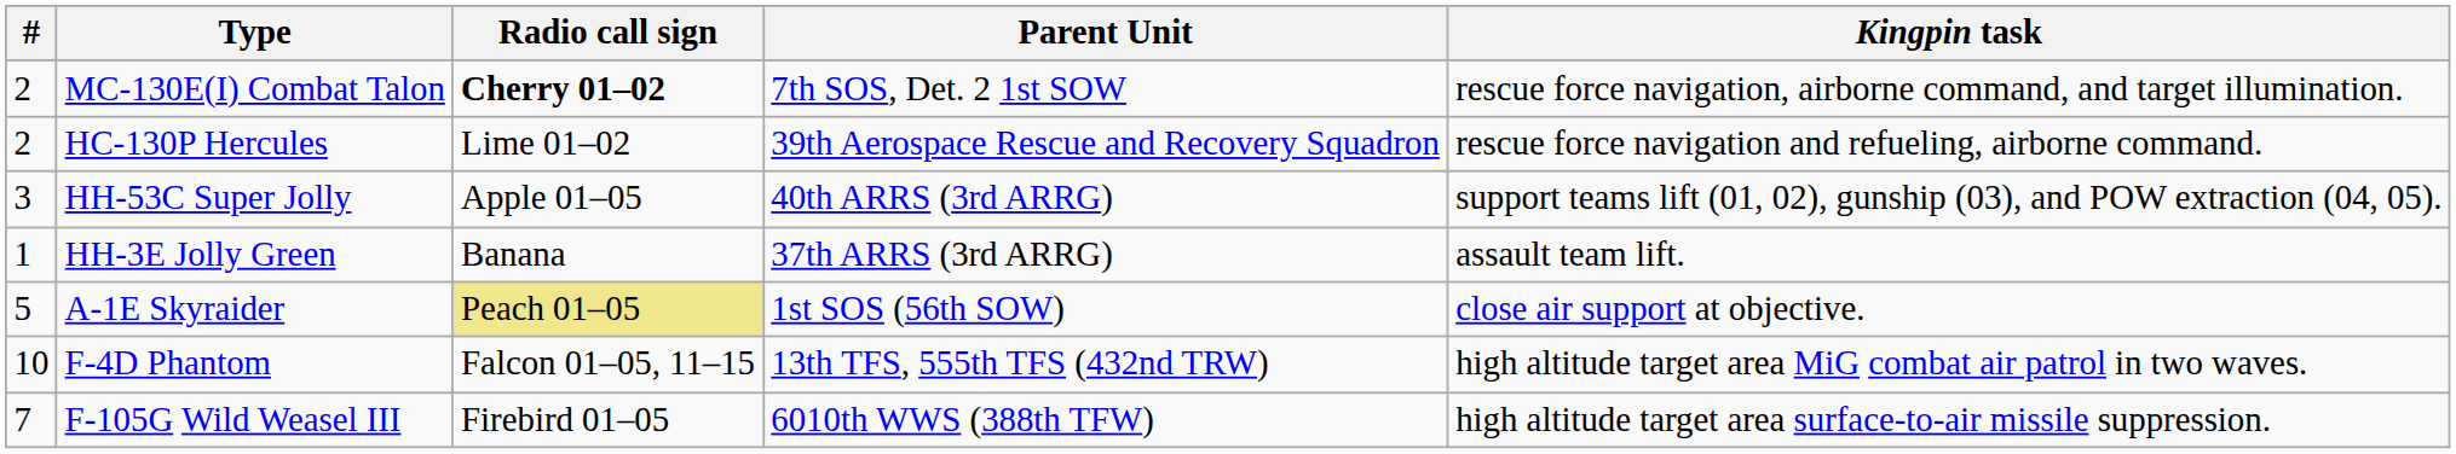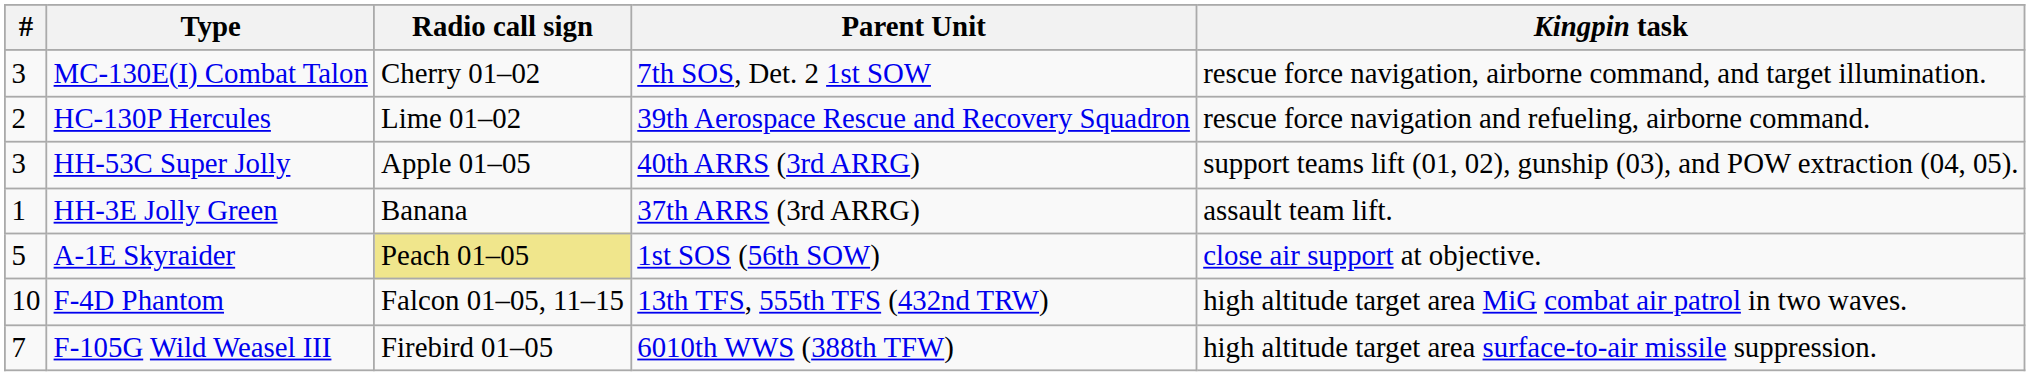 <table class="wikitable">
 <tr>
 <th>#</th>
 <th align=center>Type</th>
 <th align=center>Radio call sign</th>
 <th align=center>Parent Unit</th>
 <th align=center><em>Kingpin</em> task</th>
 </tr>
 <tr>
-<td>2</td>
+<td>3</td>
 <td><a href='#'>MC-130E(I) Combat Talon</a></td>
-<td><strong>Cherry 01–02</strong></td>
+<td>Cherry 01–02</td>
 <td><a href='#'>7th SOS</a>, Det. 2 <a href='#'>1st SOW</a></td>
 <td>rescue force navigation, airborne command, and target illumination.</td>
 </tr>
 <tr>
 <td>2</td>
 <td><a href='#'>HC-130P Hercules</a></td>
 <td>Lime 01–02</td>
 <td><a href='#'>39th Aerospace Rescue and Recovery Squadron</a></td>
 <td>rescue force navigation and refueling, airborne command.</td>
 </tr>
 <tr>
 <td>3</td>
 <td><a href='#'>HH-53C Super Jolly</a></td>
 <td>Apple 01–05</td>
 <td><a href='#'>40th ARRS</a> (<a href='#'>3rd ARRG</a>)</td>
 <td>support teams lift (01, 02), gunship (03), and POW extraction (04, 05).</td>
 </tr>
 <tr>
 <td>1</td>
 <td><a href='#'>HH-3E Jolly Green</a></td>
 <td>Banana</td>
 <td><a href='#'>37th ARRS</a> (3rd ARRG)</td>
 <td>assault team lift.</td>
 </tr>
 <tr>
 <td>5</td>
 <td><a href='#'>A-1E Skyraider</a></td>
 <td style="background: khaki;">Peach 01–05</td>
 <td><a href='#'>1st SOS</a> (<a href='#'>56th SOW</a>)</td>
 <td><a href='#'>close air support</a> at objective.</td>
 </tr>
 <tr>
 <td>10</td>
 <td><a href='#'>F-4D Phantom</a></td>
 <td>Falcon 01–05, 11–15</td>
 <td><a href='#'>13th TFS</a>, <a href='#'>555th TFS</a> (<a href='#'>432nd TRW</a>)</td>
 <td>high altitude target area <a href='#'>MiG</a> <a href='#'>combat air patrol</a> in two waves.</td>
 </tr>
 <tr>
 <td>7</td>
 <td><a href='#'>F-105G</a> <a href='#'>Wild Weasel III</a></td>
 <td>Firebird 01–05</td>
 <td><a href='#'>6010th WWS</a> (<a href='#'>388th TFW</a>)</td>
 <td>high altitude target area <a href='#'>surface-to-air missile</a> suppression.</td>
 </tr>
 </table>
